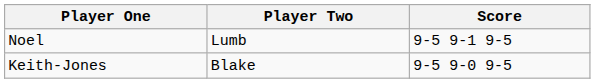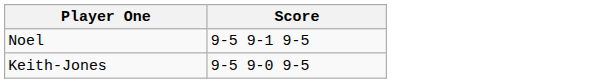 <table class="wikitable">
 <tr>
 <th width=170>Player One</th>
-<th width=170>Player Two</th>
 <th width=150>Score</th>
 </tr>
 <tr>
 <td> Noel</td>
-<td> Lumb</td>
 <td>9-5 9-1 9-5</td>
 </tr>
 <tr>
 <td> Keith-Jones</td>
-<td> Blake</td>
 <td>9-5 9-0 9-5</td>
 </tr>
 </table>
